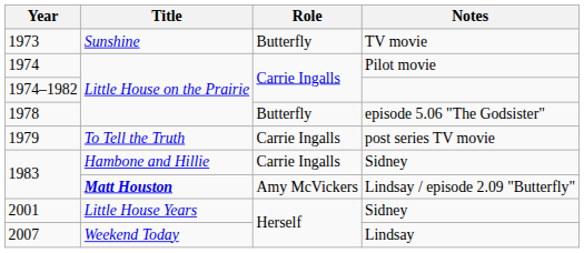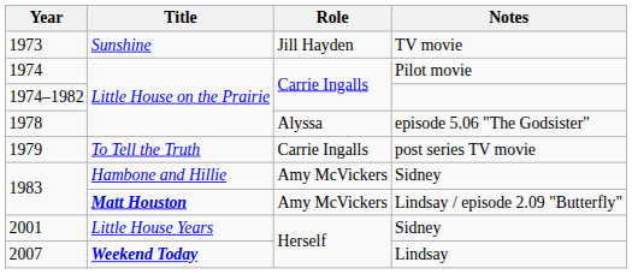 <table class="wikitable sortable">
 <tr>
 <th>Year</th>
 <th>Title</th>
 <th>Role</th>
 <th "class=unsortable">Notes</th>
 </tr>
 <tr>
 <td>1973</td>
 <td><em><a href='#'>Sunshine</a></em></td>
-<td>Butterfly</td>
+<td>Jill Hayden</td>
 <td>TV movie</td>
 </tr>
 <tr>
 <td>1974</td>
 <td rowspan=3><em><a href='#'>Little House on the Prairie</a></em></td>
 <td rowspan=2><a href='#'>Carrie Ingalls</a></td>
 <td>Pilot movie</td>
 </tr>
 <tr>
 <td>1974–1982</td>
 <td></td>
 </tr>
 <tr>
 <td>1978</td>
-<td>Butterfly</td>
+<td>Alyssa</td>
 <td>episode 5.06 "The Godsister"</td>
 </tr>
 <tr>
 <td>1979</td>
 <td><em><a href='#'>To Tell the Truth</a></em></td>
 <td>Carrie Ingalls</td>
 <td>post series TV movie</td>
 </tr>
 <tr>
 <td rowspan=2>1983</td>
 <td><em><a href='#'>Hambone and Hillie</a></em></td>
-<td>Carrie Ingalls</td>
+<td>Amy McVickers</td>
 <td>Sidney</td>
 </tr>
 <tr>
 <td><strong><em><a href='#'>Matt Houston</a></em></strong></td>
 <td>Amy McVickers</td>
 <td>Lindsay / episode 2.09 "Butterfly"</td>
 </tr>
 <tr>
 <td>2001</td>
 <td><em><a href='#'>Little House Years</a></em></td>
 <td rowspan=2>Herself</td>
 <td>Sidney</td>
 </tr>
 <tr>
 <td>2007</td>
-<td><em><a href='#'>Weekend Today</a></em></td>
+<td><strong><em><a href='#'>Weekend Today</a></em></strong></td>
 <td>Lindsay</td>
 </tr>
 </table>
